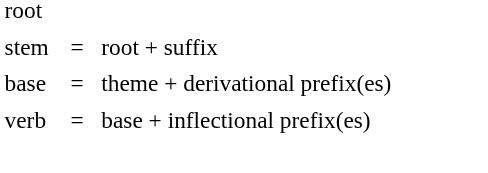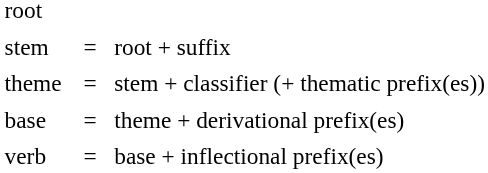 <table cellpadding="3" cellspacing="1" style="margin-left:2em">
 <tr>
 <td>root  </td>
 <td> </td>
 </tr>
 <tr>
 <td>stem  </td>
 <td>=   root + suffix</td>
 </tr>
 <tr>
+<td>theme  </td>
+<td>=   stem + classifier (+ thematic prefix(es))</td>
+</tr>
+<tr>
 <td>base  </td>
 <td>=   theme + derivational prefix(es)</td>
 </tr>
 <tr>
 <td>verb  </td>
 <td>=   base + inflectional prefix(es)</td>
 </tr>
 </table>
